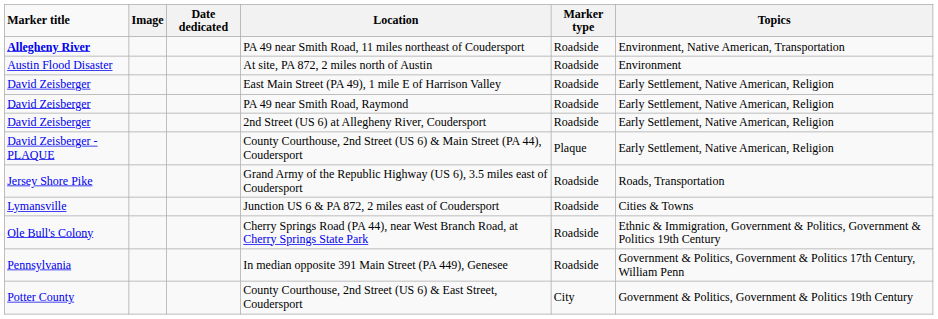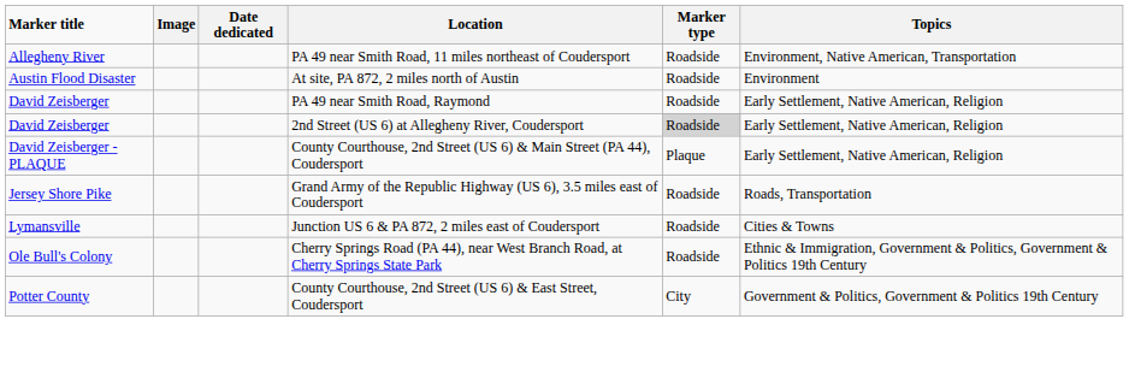 <table class="wikitable sortable" style="width:98%">
 <tr>
 <td><strong>Marker title</strong></td>
 <th class="unsortable"><strong>Image</strong></th>
 <th><strong>Date dedicated</strong></th>
 <th><strong>Location</strong></th>
 <th><strong>Marker type</strong></th>
 <th><strong>Topics</strong></th>
 </tr>
 <tr ->
-<td><strong><a href='#'>Allegheny River</a></strong></td>
+<td><a href='#'>Allegheny River</a></td>
 <td></td>
 <td></td>
 <td>PA 49 near Smith Road, 11 miles northeast of Coudersport<br><small></small></td>
 <td>Roadside</td>
 <td>Environment, Native American, Transportation</td>
 </tr>
 <tr ->
 <td><a href='#'>Austin Flood Disaster</a></td>
 <td></td>
 <td></td>
 <td>At site, PA 872, 2 miles north of Austin<br><small></small></td>
 <td>Roadside</td>
 <td>Environment</td>
 </tr>
 <tr ->
 <td><a href='#'>David Zeisberger</a></td>
 <td></td>
 <td></td>
-<td>East Main Street (PA 49), 1 mile E of Harrison Valley<br><small></small></td>
-<td>Roadside</td>
-<td>Early Settlement, Native American, Religion</td>
-</tr>
-<tr ->
-<td><a href='#'>David Zeisberger</a></td>
-<td></td>
-<td></td>
 <td>PA 49 near Smith Road, Raymond<br><small></small></td>
 <td>Roadside</td>
 <td>Early Settlement, Native American, Religion</td>
 </tr>
 <tr ->
 <td><a href='#'>David Zeisberger</a></td>
 <td></td>
 <td></td>
 <td>2nd Street (US 6) at Allegheny River, Coudersport<br><small></small></td>
-<td>Roadside</td>
+<td style="background: lightgrey;">Roadside</td>
 <td>Early Settlement, Native American, Religion</td>
 </tr>
 <tr ->
 <td><a href='#'>David Zeisberger - PLAQUE</a></td>
 <td></td>
 <td></td>
 <td>County Courthouse, 2nd Street (US 6) & Main Street (PA 44), Coudersport<br><small></small></td>
 <td>Plaque</td>
 <td>Early Settlement, Native American, Religion</td>
 </tr>
 <tr ->
 <td><a href='#'>Jersey Shore Pike</a></td>
 <td></td>
 <td></td>
 <td>Grand Army of the Republic Highway (US 6), 3.5 miles east of Coudersport<br><small></small></td>
 <td>Roadside</td>
 <td>Roads, Transportation</td>
 </tr>
 <tr ->
 <td><a href='#'>Lymansville</a></td>
 <td></td>
 <td></td>
 <td>Junction US 6 & PA 872, 2 miles east of Coudersport<br><small></small></td>
 <td>Roadside</td>
 <td>Cities & Towns</td>
 </tr>
 <tr ->
 <td><a href='#'>Ole Bull's Colony</a></td>
 <td></td>
 <td></td>
 <td>Cherry Springs Road (PA 44), near West Branch Road, at <a href='#'>Cherry Springs State Park</a><br><small></small></td>
 <td>Roadside</td>
 <td>Ethnic & Immigration, Government & Politics, Government & Politics 19th Century</td>
 </tr>
 <tr ->
-<td><a href='#'>Pennsylvania</a></td>
-<td></td>
-<td></td>
-<td>In median opposite 391 Main Street (PA 449), Genesee<br><small></small></td>
-<td>Roadside</td>
-<td>Government & Politics, Government & Politics 17th Century, William Penn</td>
-</tr>
-<tr ->
 <td><a href='#'>Potter County</a></td>
 <td></td>
 <td></td>
 <td>County Courthouse, 2nd Street (US 6) & East Street, Coudersport<br><small></small></td>
 <td>City</td>
 <td>Government & Politics, Government & Politics 19th Century</td>
 </tr>
 </table>
